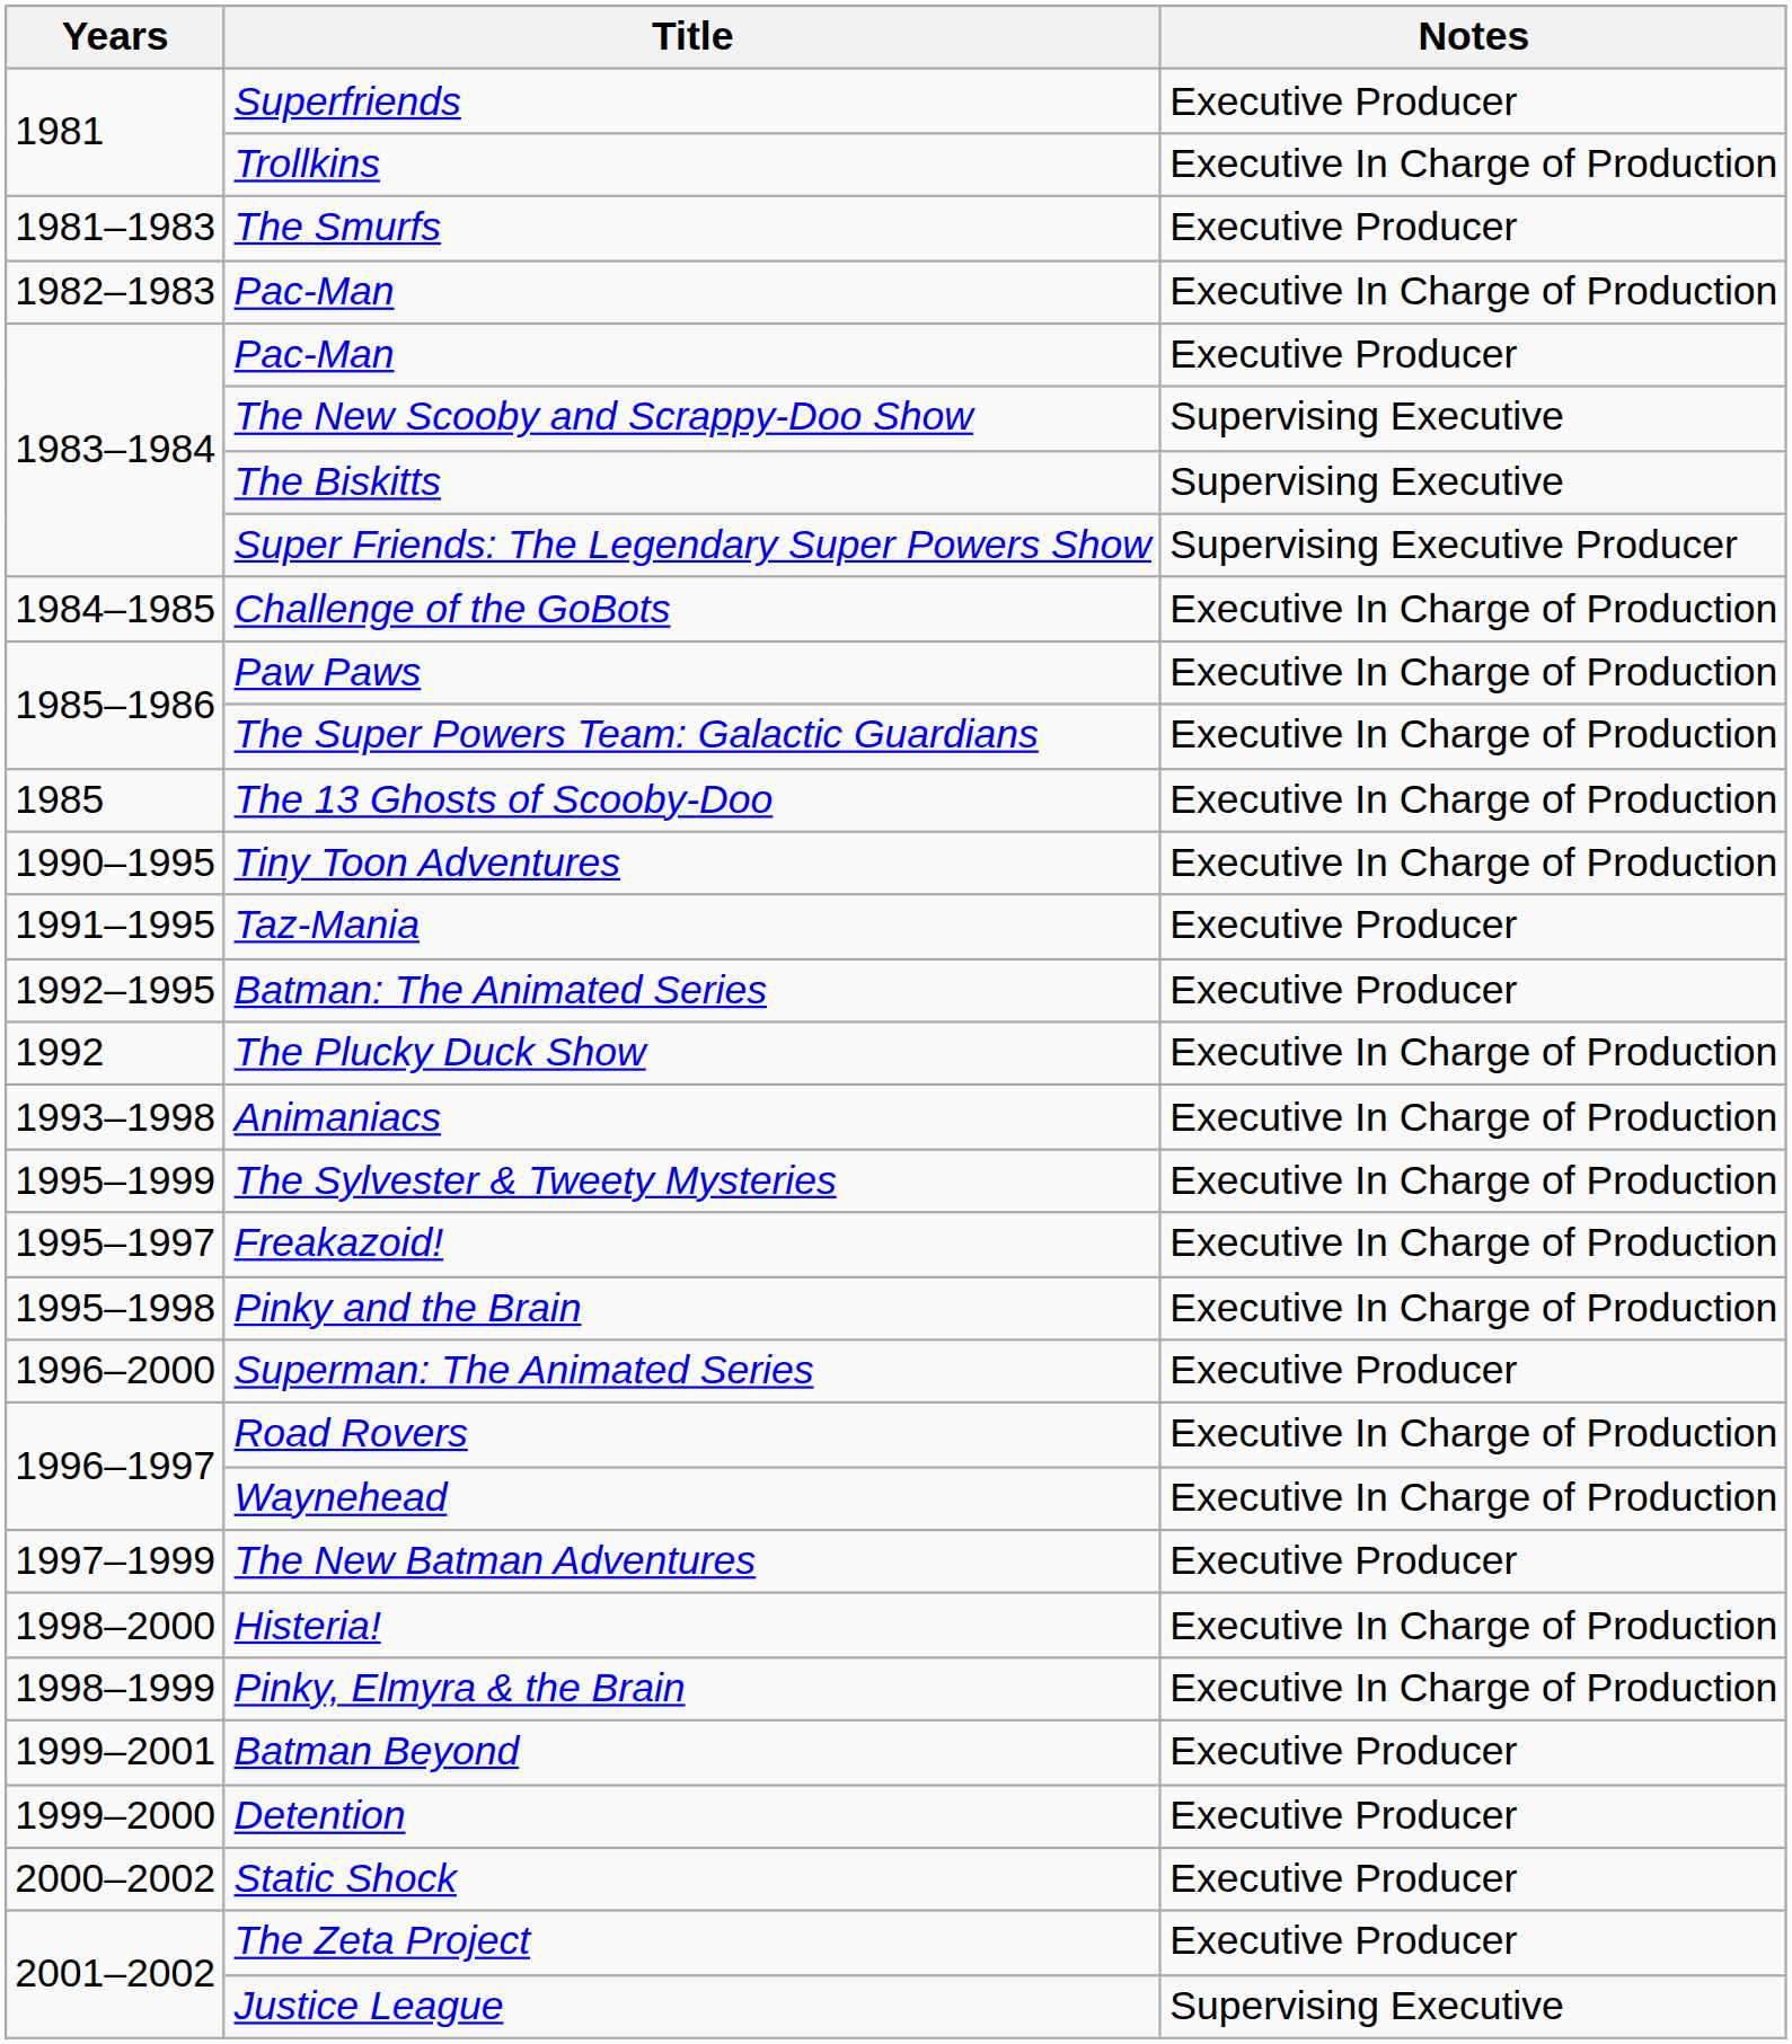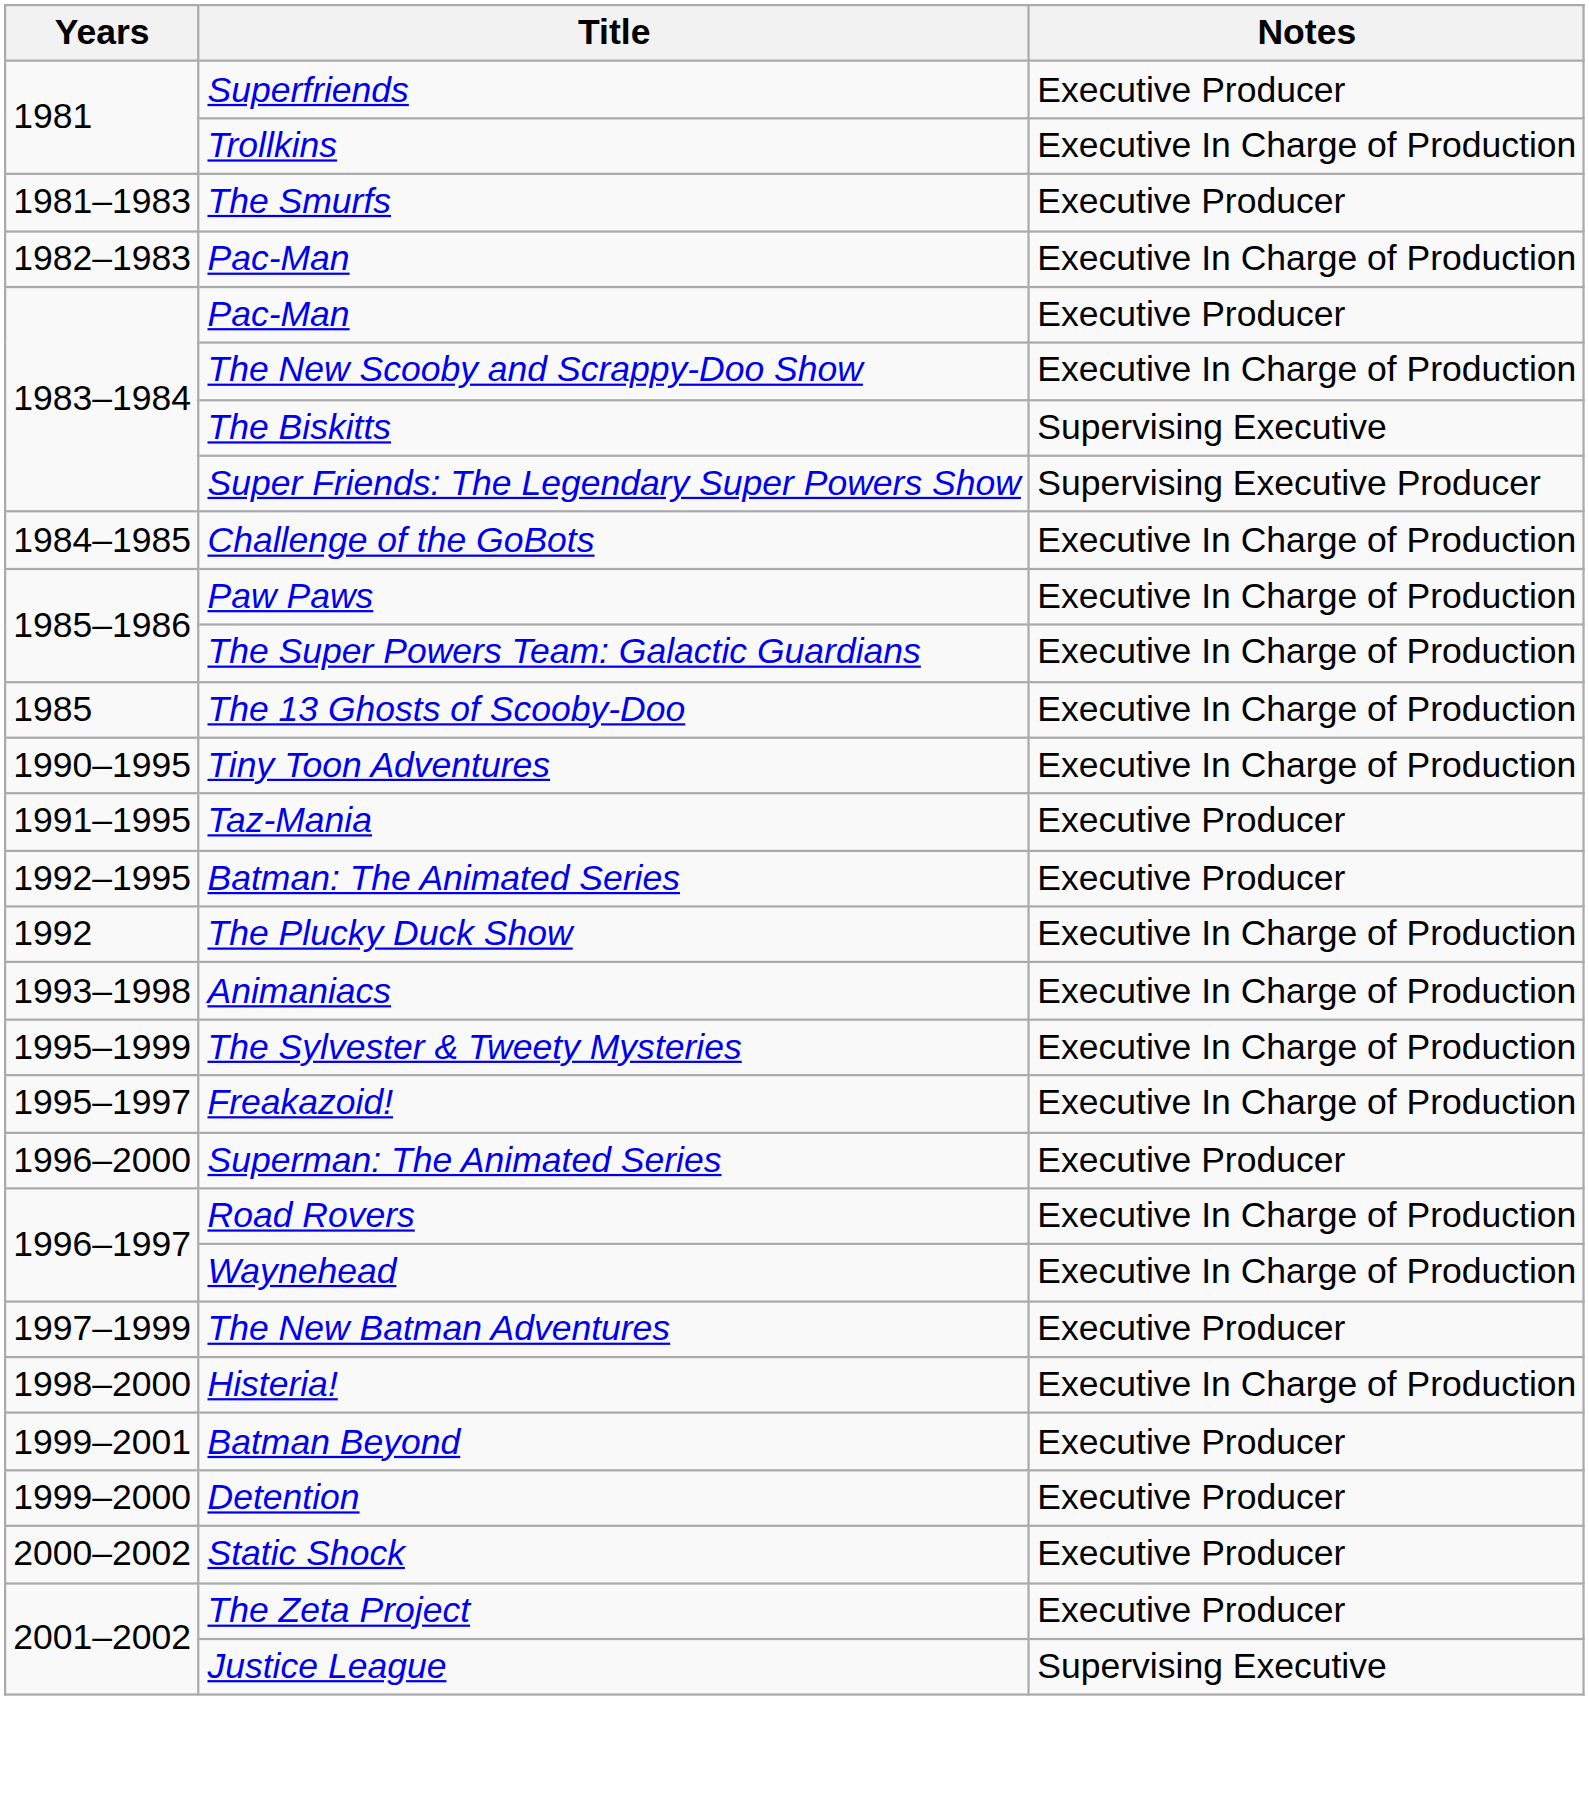 <table class="wikitable sortable">
 <tr>
 <th>Years</th>
 <th>Title</th>
 <th>Notes</th>
 </tr>
 <tr>
 <td rowspan="2">1981</td>
 <td><em><a href='#'>Superfriends</a></em></td>
 <td>Executive Producer</td>
 </tr>
 <tr>
 <td><em><a href='#'>Trollkins</a></em></td>
 <td>Executive In Charge of Production</td>
 </tr>
 <tr>
 <td>1981–1983</td>
 <td><em><a href='#'>The Smurfs</a></em></td>
 <td>Executive Producer</td>
 </tr>
 <tr>
 <td>1982–1983</td>
 <td><em><a href='#'>Pac-Man</a></em></td>
 <td>Executive In Charge of Production</td>
 </tr>
 <tr>
 <td rowspan="4">1983–1984</td>
 <td><em><a href='#'>Pac-Man</a></em></td>
 <td>Executive Producer</td>
 </tr>
 <tr>
 <td><em><a href='#'>The New Scooby and Scrappy-Doo Show</a></em></td>
-<td>Supervising Executive</td>
+<td>Executive In Charge of Production</td>
 </tr>
 <tr>
 <td><em><a href='#'>The Biskitts</a></em></td>
 <td>Supervising Executive</td>
 </tr>
 <tr>
 <td><em><a href='#'>Super Friends: The Legendary Super Powers Show</a></em></td>
 <td>Supervising Executive Producer</td>
 </tr>
 <tr>
 <td>1984–1985</td>
 <td><em><a href='#'>Challenge of the GoBots</a></em></td>
 <td>Executive In Charge of Production</td>
 </tr>
 <tr>
 <td rowspan="2">1985–1986</td>
 <td><em><a href='#'>Paw Paws</a></em></td>
 <td>Executive In Charge of Production</td>
 </tr>
 <tr>
 <td><em><a href='#'>The Super Powers Team: Galactic Guardians</a></em></td>
 <td>Executive In Charge of Production</td>
 </tr>
 <tr>
 <td>1985</td>
 <td><em><a href='#'>The 13 Ghosts of Scooby-Doo</a></em></td>
 <td>Executive In Charge of Production</td>
 </tr>
 <tr>
 <td>1990–1995</td>
 <td><em><a href='#'>Tiny Toon Adventures</a></em></td>
 <td>Executive In Charge of Production</td>
 </tr>
 <tr>
 <td>1991–1995</td>
 <td><em><a href='#'>Taz-Mania</a></em></td>
 <td>Executive Producer</td>
 </tr>
 <tr>
 <td>1992–1995</td>
 <td><em><a href='#'>Batman: The Animated Series</a></em></td>
 <td>Executive Producer</td>
 </tr>
 <tr>
 <td>1992</td>
 <td><em><a href='#'>The Plucky Duck Show</a></em></td>
 <td>Executive In Charge of Production</td>
 </tr>
 <tr>
 <td>1993–1998</td>
 <td><em><a href='#'>Animaniacs</a></em></td>
 <td>Executive In Charge of Production</td>
 </tr>
 <tr>
 <td>1995–1999</td>
 <td><em><a href='#'>The Sylvester & Tweety Mysteries</a></em></td>
 <td>Executive In Charge of Production</td>
 </tr>
 <tr>
 <td>1995–1997</td>
 <td><em><a href='#'>Freakazoid!</a></em></td>
 <td>Executive In Charge of Production</td>
 </tr>
 <tr>
-<td>1995–1998</td>
-<td><em><a href='#'>Pinky and the Brain</a></em></td>
-<td>Executive In Charge of Production</td>
-</tr>
-<tr>
 <td>1996–2000</td>
 <td><em><a href='#'>Superman: The Animated Series</a></em></td>
 <td>Executive Producer</td>
 </tr>
 <tr>
 <td rowspan="2">1996–1997</td>
 <td><em><a href='#'>Road Rovers</a></em></td>
 <td>Executive In Charge of Production</td>
 </tr>
 <tr>
 <td><em><a href='#'>Waynehead</a></em></td>
 <td>Executive In Charge of Production</td>
 </tr>
 <tr>
 <td>1997–1999</td>
 <td><em><a href='#'>The New Batman Adventures</a></em></td>
 <td>Executive Producer</td>
 </tr>
 <tr>
 <td>1998–2000</td>
 <td><em><a href='#'>Histeria!</a></em></td>
-<td>Executive In Charge of Production</td>
-</tr>
-<tr>
-<td>1998–1999</td>
-<td><em><a href='#'>Pinky, Elmyra & the Brain</a></em></td>
 <td>Executive In Charge of Production</td>
 </tr>
 <tr>
 <td>1999–2001</td>
 <td><em><a href='#'>Batman Beyond</a></em></td>
 <td>Executive Producer</td>
 </tr>
 <tr>
 <td>1999–2000</td>
 <td><em><a href='#'>Detention</a></em></td>
 <td>Executive Producer</td>
 </tr>
 <tr>
 <td>2000–2002</td>
 <td><em><a href='#'>Static Shock</a></em></td>
 <td>Executive Producer</td>
 </tr>
 <tr>
 <td rowspan="2">2001–2002</td>
 <td><em><a href='#'>The Zeta Project</a></em></td>
 <td>Executive Producer</td>
 </tr>
 <tr>
 <td><em><a href='#'>Justice League</a></em></td>
 <td>Supervising Executive</td>
 </tr>
 </table>
